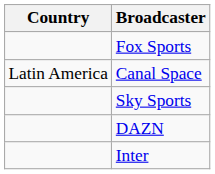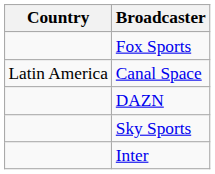 <table class="wikitable">
 <tr>
 <th align=center>Country</th>
 <th align=center>Broadcaster</th>
 </tr>
 <tr>
 <td></td>
 <td><a href='#'>Fox Sports</a></td>
 </tr>
 <tr>
 <td>Latin America</td>
 <td><a href='#'>Canal Space</a></td>
 </tr>
 <tr>
 <td></td>
-<td><a href='#'>Sky Sports</a></td>
+<td><a href='#'>DAZN</a></td>
 </tr>
 <tr>
 <td></td>
-<td><a href='#'>DAZN</a></td>
+<td><a href='#'>Sky Sports</a></td>
 </tr>
 <tr>
 <td></td>
 <td><a href='#'>Inter</a></td>
 </tr>
 </table>
